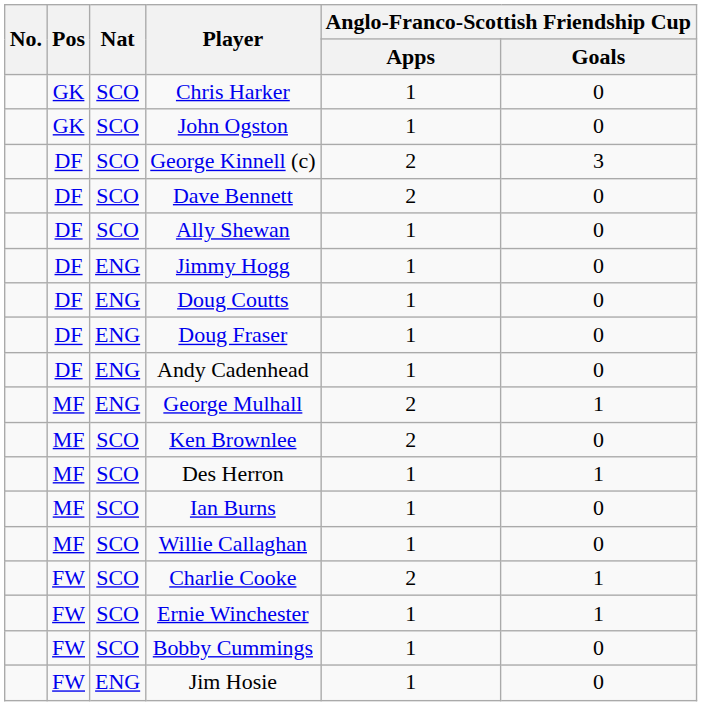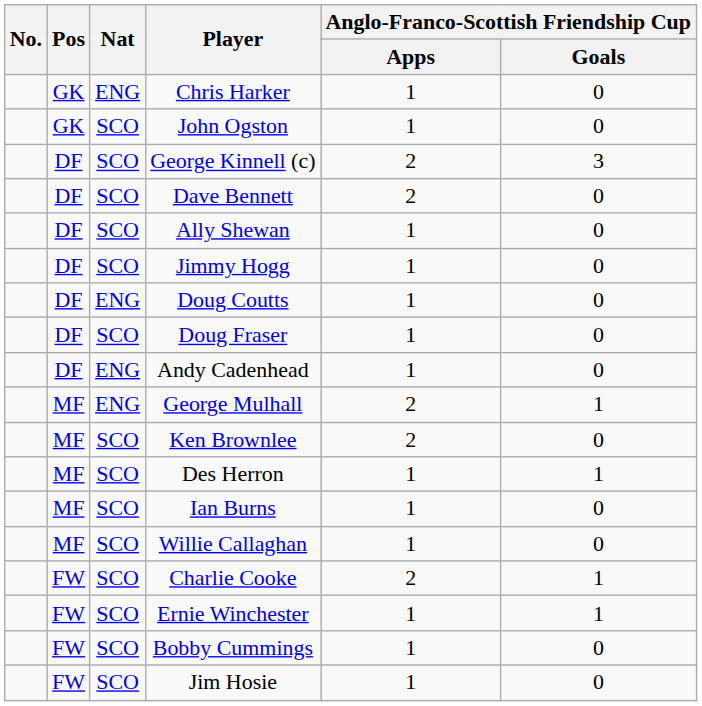 <table class="wikitable sortable" sortable" style="text-align: center;">
 <tr>
 <th rowspan="2"><abbr>No.</abbr></th>
 <th rowspan="2"><abbr>Pos</abbr></th>
 <th rowspan="2"><abbr>Nat</abbr></th>
 <th rowspan="2">Player</th>
 <th colspan="2">Anglo-Franco-Scottish Friendship Cup</th>
 </tr>
 <tr>
 <th>Apps</th>
 <th>Goals</th>
 </tr>
 <tr>
 <td></td>
 <td><a href='#'>GK</a></td>
-<td> <a href='#'>SCO</a></td>
+<td> <a href='#'>ENG</a></td>
 <td><a href='#'>Chris Harker</a></td>
 <td>1</td>
 <td>0</td>
 </tr>
 <tr>
 <td></td>
 <td><a href='#'>GK</a></td>
 <td> <a href='#'>SCO</a></td>
 <td><a href='#'>John Ogston</a></td>
 <td>1</td>
 <td>0</td>
 </tr>
 <tr>
 <td></td>
 <td><a href='#'>DF</a></td>
 <td> <a href='#'>SCO</a></td>
 <td><a href='#'>George Kinnell</a> (c)</td>
 <td>2</td>
 <td>3</td>
 </tr>
 <tr>
 <td></td>
 <td><a href='#'>DF</a></td>
 <td> <a href='#'>SCO</a></td>
 <td><a href='#'>Dave Bennett</a></td>
 <td>2</td>
 <td>0</td>
 </tr>
 <tr>
 <td></td>
 <td><a href='#'>DF</a></td>
 <td> <a href='#'>SCO</a></td>
 <td><a href='#'>Ally Shewan</a></td>
 <td>1</td>
 <td>0</td>
 </tr>
 <tr>
 <td></td>
 <td><a href='#'>DF</a></td>
-<td> <a href='#'>ENG</a></td>
+<td> <a href='#'>SCO</a></td>
 <td><a href='#'>Jimmy Hogg</a></td>
 <td>1</td>
 <td>0</td>
 </tr>
 <tr>
 <td></td>
 <td><a href='#'>DF</a></td>
 <td> <a href='#'>ENG</a></td>
 <td><a href='#'>Doug Coutts</a></td>
 <td>1</td>
 <td>0</td>
 </tr>
 <tr>
 <td></td>
 <td><a href='#'>DF</a></td>
-<td> <a href='#'>ENG</a></td>
+<td> <a href='#'>SCO</a></td>
 <td><a href='#'>Doug Fraser</a></td>
 <td>1</td>
 <td>0</td>
 </tr>
 <tr>
 <td></td>
 <td><a href='#'>DF</a></td>
 <td> <a href='#'>ENG</a></td>
 <td>Andy Cadenhead</td>
 <td>1</td>
 <td>0</td>
 </tr>
 <tr>
 <td></td>
 <td><a href='#'>MF</a></td>
 <td> <a href='#'>ENG</a></td>
 <td><a href='#'>George Mulhall</a></td>
 <td>2</td>
 <td>1</td>
 </tr>
 <tr>
 <td></td>
 <td><a href='#'>MF</a></td>
 <td> <a href='#'>SCO</a></td>
 <td><a href='#'>Ken Brownlee</a></td>
 <td>2</td>
 <td>0</td>
 </tr>
 <tr>
 <td></td>
 <td><a href='#'>MF</a></td>
 <td> <a href='#'>SCO</a></td>
 <td>Des Herron</td>
 <td>1</td>
 <td>1</td>
 </tr>
 <tr>
 <td></td>
 <td><a href='#'>MF</a></td>
 <td> <a href='#'>SCO</a></td>
 <td><a href='#'>Ian Burns</a></td>
 <td>1</td>
 <td>0</td>
 </tr>
 <tr>
 <td></td>
 <td><a href='#'>MF</a></td>
 <td> <a href='#'>SCO</a></td>
 <td><a href='#'>Willie Callaghan</a></td>
 <td>1</td>
 <td>0</td>
 </tr>
 <tr>
 <td></td>
 <td><a href='#'>FW</a></td>
 <td> <a href='#'>SCO</a></td>
 <td><a href='#'>Charlie Cooke</a></td>
 <td>2</td>
 <td>1</td>
 </tr>
 <tr>
 <td></td>
 <td><a href='#'>FW</a></td>
 <td> <a href='#'>SCO</a></td>
 <td><a href='#'>Ernie Winchester</a></td>
 <td>1</td>
 <td>1</td>
 </tr>
 <tr>
 <td></td>
 <td><a href='#'>FW</a></td>
 <td> <a href='#'>SCO</a></td>
 <td><a href='#'>Bobby Cummings</a></td>
 <td>1</td>
 <td>0</td>
 </tr>
 <tr>
 <td></td>
 <td><a href='#'>FW</a></td>
-<td> <a href='#'>ENG</a></td>
+<td> <a href='#'>SCO</a></td>
 <td>Jim Hosie</td>
 <td>1</td>
 <td>0</td>
 </tr>
 </table>
